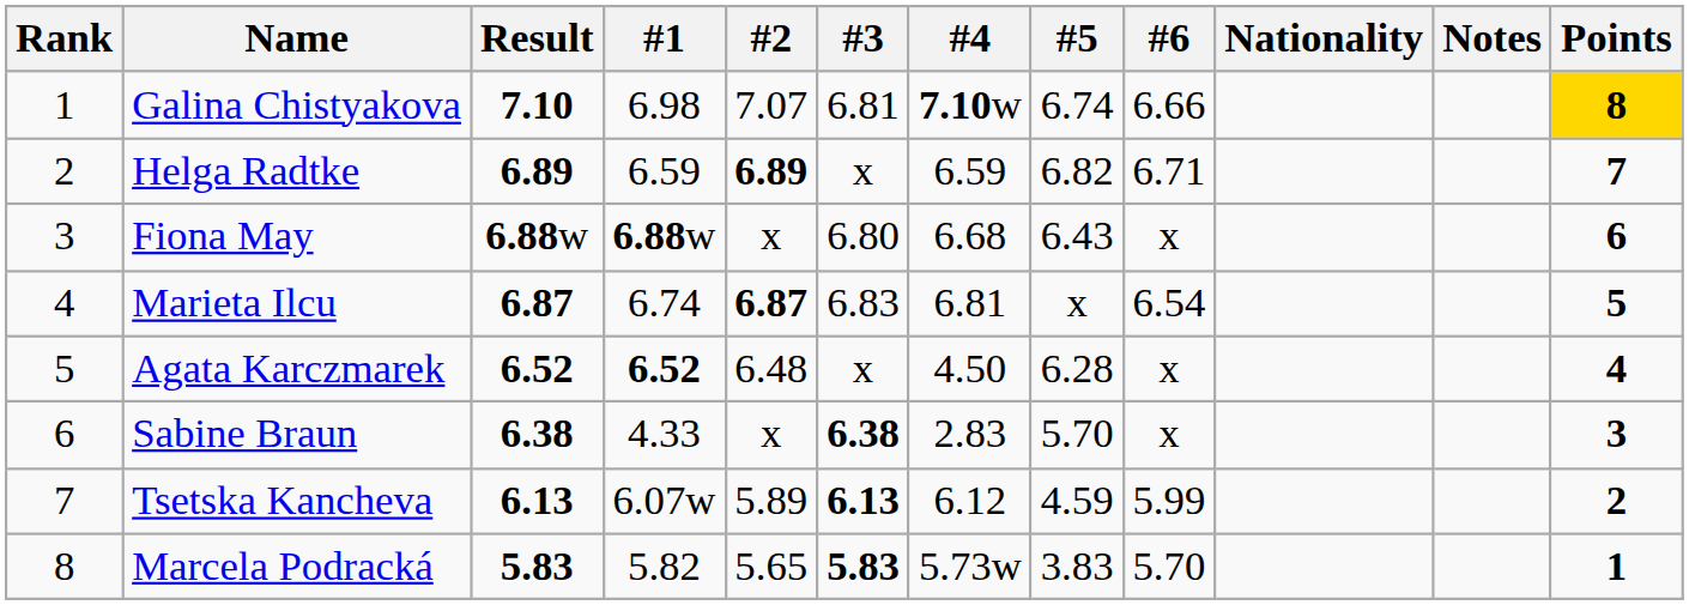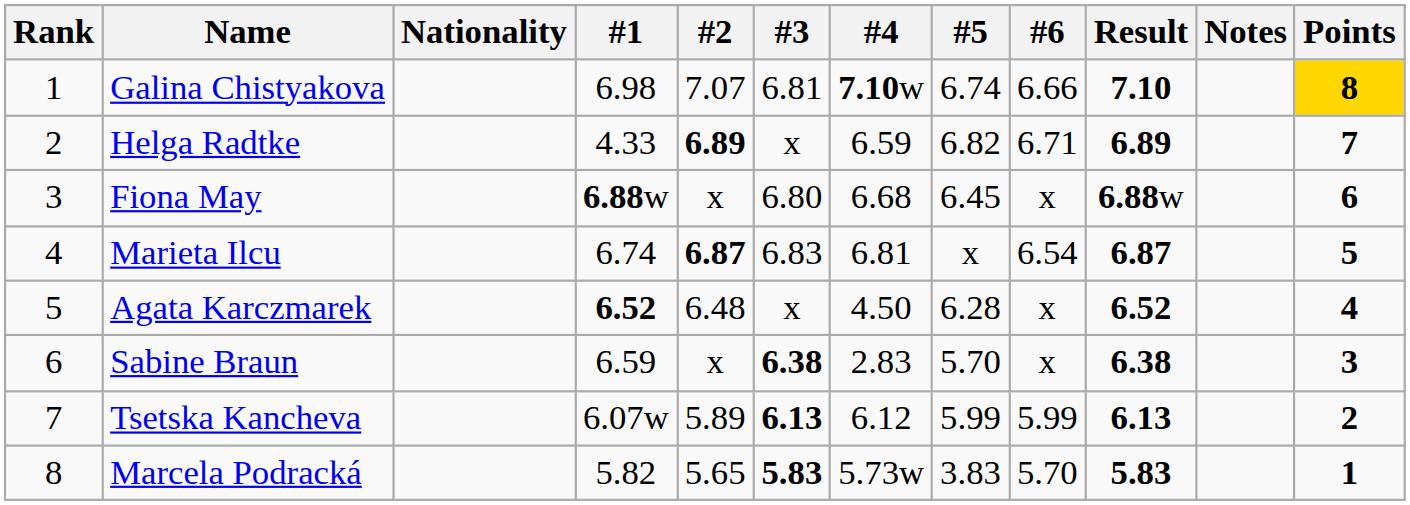 <table class="wikitable sortable" style="text-align:center">
 <tr>
 <th>Rank</th>
 <th>Name</th>
-<th>Result</th>
+<th>Nationality</th>
 <th>#1</th>
 <th>#2</th>
 <th>#3</th>
 <th>#4</th>
 <th>#5</th>
 <th>#6</th>
-<th>Nationality</th>
+<th>Result</th>
 <th>Notes</th>
 <th>Points</th>
 </tr>
 <tr>
 <td>1</td>
 <td align=left><a href='#'>Galina Chistyakova</a></td>
-<td><strong>7.10</strong></td>
+<td align=left></td>
 <td>6.98</td>
 <td>7.07</td>
 <td>6.81</td>
 <td><strong>7.10</strong>w</td>
 <td>6.74</td>
 <td>6.66</td>
-<td align=left></td>
+<td><strong>7.10</strong></td>
 <td></td>
 <td style="background: gold;"><strong>8</strong></td>
 </tr>
 <tr>
 <td>2</td>
 <td align=left><a href='#'>Helga Radtke</a></td>
-<td><strong>6.89</strong></td>
-<td>6.59</td>
+<td align=left></td>
+<td>4.33</td>
 <td><strong>6.89</strong></td>
 <td>x</td>
 <td>6.59</td>
 <td>6.82</td>
 <td>6.71</td>
-<td align=left></td>
+<td><strong>6.89</strong></td>
 <td></td>
 <td><strong>7</strong></td>
 </tr>
 <tr>
 <td>3</td>
 <td align=left><a href='#'>Fiona May</a></td>
-<td><strong>6.88</strong>w</td>
+<td align=left></td>
 <td><strong>6.88</strong>w</td>
 <td>x</td>
 <td>6.80</td>
 <td>6.68</td>
-<td>6.43</td>
+<td>6.45</td>
 <td>x</td>
-<td align=left></td>
+<td><strong>6.88</strong>w</td>
 <td></td>
 <td><strong>6</strong></td>
 </tr>
 <tr>
 <td>4</td>
 <td align=left><a href='#'>Marieta Ilcu</a></td>
-<td><strong>6.87</strong></td>
+<td align=left></td>
 <td>6.74</td>
 <td><strong>6.87</strong></td>
 <td>6.83</td>
 <td>6.81</td>
 <td>x</td>
 <td>6.54</td>
-<td align=left></td>
+<td><strong>6.87</strong></td>
 <td></td>
 <td><strong>5</strong></td>
 </tr>
 <tr>
 <td>5</td>
 <td align=left><a href='#'>Agata Karczmarek</a></td>
-<td><strong>6.52</strong></td>
+<td align=left></td>
 <td><strong>6.52</strong></td>
 <td>6.48</td>
 <td>x</td>
 <td>4.50</td>
 <td>6.28</td>
 <td>x</td>
-<td align=left></td>
+<td><strong>6.52</strong></td>
 <td></td>
 <td><strong>4</strong></td>
 </tr>
 <tr>
 <td>6</td>
 <td align=left><a href='#'>Sabine Braun</a></td>
-<td><strong>6.38</strong></td>
-<td>4.33</td>
+<td align=left></td>
+<td>6.59</td>
 <td>x</td>
 <td><strong>6.38</strong></td>
 <td>2.83</td>
 <td>5.70</td>
 <td>x</td>
-<td align=left></td>
+<td><strong>6.38</strong></td>
 <td></td>
 <td><strong>3</strong></td>
 </tr>
 <tr>
 <td>7</td>
 <td align=left><a href='#'>Tsetska Kancheva</a></td>
-<td><strong>6.13</strong></td>
+<td align=left></td>
 <td>6.07w</td>
 <td>5.89</td>
 <td><strong>6.13</strong></td>
 <td>6.12</td>
-<td>4.59</td>
 <td>5.99</td>
-<td align=left></td>
+<td>5.99</td>
+<td><strong>6.13</strong></td>
 <td></td>
 <td><strong>2</strong></td>
 </tr>
 <tr>
 <td>8</td>
 <td align=left><a href='#'>Marcela Podracká</a></td>
-<td><strong>5.83</strong></td>
+<td align=left></td>
 <td>5.82</td>
 <td>5.65</td>
 <td><strong>5.83</strong></td>
 <td>5.73w</td>
 <td>3.83</td>
 <td>5.70</td>
-<td align=left></td>
+<td><strong>5.83</strong></td>
 <td></td>
 <td><strong>1</strong></td>
 </tr>
 </table>
